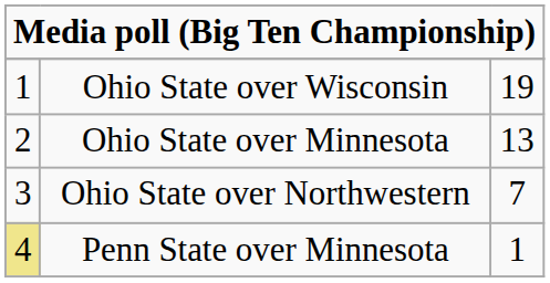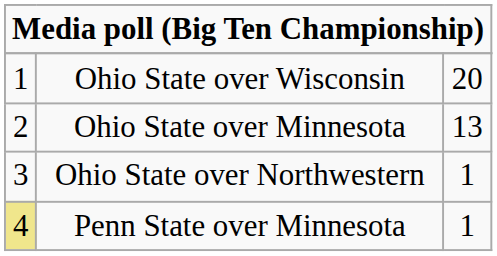 <table class="wikitable">
 <tr align="center">
 <td align="center" Colspan="3"><strong>Media poll (Big Ten Championship)</strong></td>
 </tr>
 <tr align="center">
 </tr>
 <tr align="center">
 <td>1</td>
 <td>Ohio State over Wisconsin</td>
-<td>19</td>
+<td>20</td>
 </tr>
 <tr align="center">
 <td>2</td>
 <td>Ohio State over Minnesota</td>
 <td>13</td>
 </tr>
 <tr align="center">
 <td>3</td>
 <td>Ohio State over Northwestern</td>
-<td>7</td>
+<td>1</td>
 </tr>
 <tr align="center">
 <td style="background: khaki;">4</td>
 <td>Penn State over Minnesota</td>
 <td>1</td>
 </tr>
 </table>
